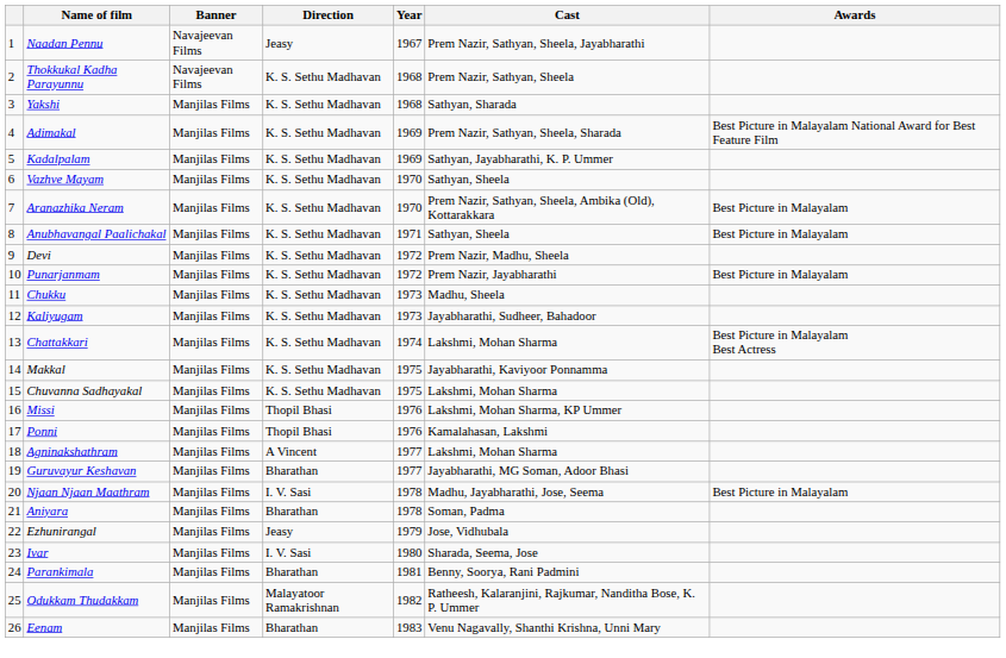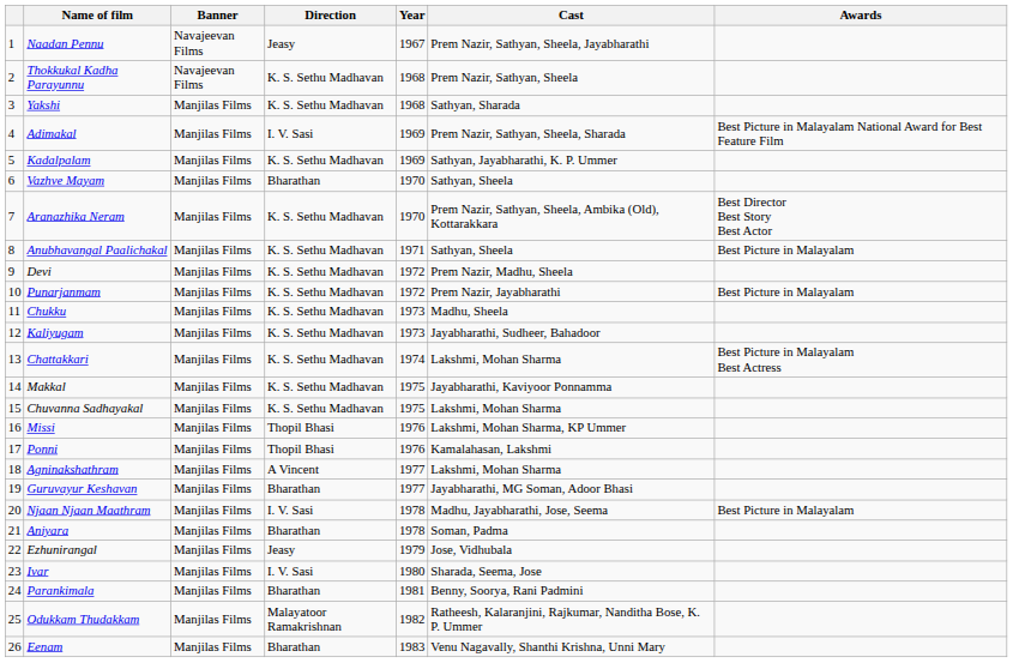 <table class="wikitable sortable">
 <tr>
 <th></th>
 <th>Name of film</th>
 <th>Banner</th>
 <th>Direction</th>
 <th>Year</th>
 <th>Cast</th>
 <th>Awards</th>
 </tr>
 <tr>
 <td>1</td>
 <td><em><a href='#'>Naadan Pennu</a></em></td>
 <td>Navajeevan Films</td>
 <td>Jeasy</td>
 <td>1967</td>
 <td>Prem Nazir, Sathyan, Sheela, Jayabharathi</td>
 <td></td>
 </tr>
 <tr>
 <td>2</td>
 <td><em><a href='#'>Thokkukal Kadha Parayunnu</a></em></td>
 <td>Navajeevan Films</td>
 <td>K. S. Sethu Madhavan</td>
 <td>1968</td>
 <td>Prem Nazir, Sathyan, Sheela</td>
 <td></td>
 </tr>
 <tr>
 <td>3</td>
 <td><em><a href='#'>Yakshi</a></em></td>
 <td>Manjilas Films</td>
 <td>K. S. Sethu Madhavan</td>
 <td>1968</td>
 <td>Sathyan, Sharada</td>
 <td></td>
 </tr>
 <tr>
 <td>4</td>
 <td><em><a href='#'>Adimakal</a></em></td>
 <td>Manjilas Films</td>
-<td>K. S. Sethu Madhavan</td>
+<td>I. V. Sasi</td>
 <td>1969</td>
 <td>Prem Nazir, Sathyan, Sheela, Sharada</td>
 <td>Best Picture in Malayalam National Award for Best Feature Film</td>
 </tr>
 <tr>
 <td>5</td>
 <td><em><a href='#'>Kadalpalam</a></em></td>
 <td>Manjilas Films</td>
 <td>K. S. Sethu Madhavan</td>
 <td>1969</td>
 <td>Sathyan, Jayabharathi, K. P. Ummer</td>
 <td></td>
 </tr>
 <tr>
 <td>6</td>
 <td><em><a href='#'>Vazhve Mayam</a></em></td>
 <td>Manjilas Films</td>
-<td>K. S. Sethu Madhavan</td>
+<td>Bharathan</td>
 <td>1970</td>
 <td>Sathyan, Sheela</td>
 <td></td>
 </tr>
 <tr>
 <td>7</td>
 <td><em><a href='#'>Aranazhika Neram</a></em></td>
 <td>Manjilas Films</td>
 <td>K. S. Sethu Madhavan</td>
 <td>1970</td>
 <td>Prem Nazir, Sathyan, Sheela, Ambika (Old), Kottarakkara</td>
-<td>Best Picture in Malayalam</td>
+<td>Best Director <br>Best Story <br>Best Actor</td>
 </tr>
 <tr>
 <td>8</td>
 <td><em><a href='#'>Anubhavangal Paalichakal</a></em></td>
 <td>Manjilas Films</td>
 <td>K. S. Sethu Madhavan</td>
 <td>1971</td>
 <td>Sathyan, Sheela</td>
 <td>Best Picture in Malayalam</td>
 </tr>
 <tr>
 <td>9</td>
 <td><em>Devi</em></td>
 <td>Manjilas Films</td>
 <td>K. S. Sethu Madhavan</td>
 <td>1972</td>
 <td>Prem Nazir, Madhu, Sheela</td>
 <td></td>
 </tr>
 <tr>
 <td>10</td>
 <td><em><a href='#'>Punarjanmam</a></em></td>
 <td>Manjilas Films</td>
 <td>K. S. Sethu Madhavan</td>
 <td>1972</td>
 <td>Prem Nazir, Jayabharathi</td>
 <td>Best Picture in Malayalam</td>
 </tr>
 <tr>
 <td>11</td>
 <td><em><a href='#'>Chukku</a></em></td>
 <td>Manjilas Films</td>
 <td>K. S. Sethu Madhavan</td>
 <td>1973</td>
 <td>Madhu, Sheela</td>
 <td></td>
 </tr>
 <tr>
 <td>12</td>
 <td><em><a href='#'>Kaliyugam</a></em></td>
 <td>Manjilas Films</td>
 <td>K. S. Sethu Madhavan</td>
 <td>1973</td>
 <td>Jayabharathi, Sudheer, Bahadoor</td>
 <td></td>
 </tr>
 <tr>
 <td>13</td>
 <td><em><a href='#'>Chattakkari</a></em></td>
 <td>Manjilas Films</td>
 <td>K. S. Sethu Madhavan</td>
 <td>1974</td>
 <td>Lakshmi, Mohan Sharma</td>
 <td>Best Picture in Malayalam<br>Best Actress</td>
 </tr>
 <tr>
 <td>14</td>
 <td><em>Makkal</em></td>
 <td>Manjilas Films</td>
 <td>K. S. Sethu Madhavan</td>
 <td>1975</td>
 <td>Jayabharathi, Kaviyoor Ponnamma</td>
 <td></td>
 </tr>
 <tr>
 <td>15</td>
 <td><em>Chuvanna Sadhayakal</em></td>
 <td>Manjilas Films</td>
 <td>K. S. Sethu Madhavan</td>
 <td>1975</td>
 <td>Lakshmi, Mohan Sharma</td>
 <td></td>
 </tr>
 <tr>
 <td>16</td>
 <td><em><a href='#'>Missi</a></em></td>
 <td>Manjilas Films</td>
 <td>Thopil Bhasi</td>
 <td>1976</td>
 <td>Lakshmi, Mohan Sharma, KP Ummer</td>
 <td></td>
 </tr>
 <tr>
 <td>17</td>
 <td><em><a href='#'>Ponni</a></em></td>
 <td>Manjilas Films</td>
 <td>Thopil Bhasi</td>
 <td>1976</td>
 <td>Kamalahasan, Lakshmi</td>
 <td></td>
 </tr>
 <tr>
 <td>18</td>
 <td><em><a href='#'>Agninakshathram</a></em></td>
 <td>Manjilas Films</td>
 <td>A Vincent</td>
 <td>1977</td>
 <td>Lakshmi, Mohan Sharma</td>
 <td></td>
 </tr>
 <tr>
 <td>19</td>
 <td><em><a href='#'>Guruvayur Keshavan</a></em></td>
 <td>Manjilas Films</td>
 <td>Bharathan</td>
 <td>1977</td>
 <td>Jayabharathi, MG Soman, Adoor Bhasi</td>
 <td></td>
 </tr>
 <tr>
 <td>20</td>
 <td><em><a href='#'>Njaan Njaan Maathram</a></em></td>
 <td>Manjilas Films</td>
 <td>I. V. Sasi</td>
 <td>1978</td>
 <td>Madhu, Jayabharathi, Jose, Seema</td>
 <td>Best Picture in Malayalam</td>
 </tr>
 <tr>
 <td>21</td>
 <td><em><a href='#'>Aniyara</a></em></td>
 <td>Manjilas Films</td>
 <td>Bharathan</td>
 <td>1978</td>
 <td>Soman, Padma</td>
 <td></td>
 </tr>
 <tr>
 <td>22</td>
 <td><em>Ezhunirangal</em></td>
 <td>Manjilas Films</td>
 <td>Jeasy</td>
 <td>1979</td>
 <td>Jose, Vidhubala</td>
 <td></td>
 </tr>
 <tr>
 <td>23</td>
 <td><em><a href='#'>Ivar</a></em></td>
 <td>Manjilas Films</td>
 <td>I. V. Sasi</td>
 <td>1980</td>
 <td>Sharada, Seema, Jose</td>
 <td></td>
 </tr>
 <tr>
 <td>24</td>
 <td><em><a href='#'>Parankimala</a></em></td>
 <td>Manjilas Films</td>
 <td>Bharathan</td>
 <td>1981</td>
 <td>Benny, Soorya, Rani Padmini</td>
 <td></td>
 </tr>
 <tr>
 <td>25</td>
 <td><em><a href='#'>Odukkam Thudakkam</a></em></td>
 <td>Manjilas Films</td>
 <td>Malayatoor Ramakrishnan</td>
 <td>1982</td>
 <td>Ratheesh, Kalaranjini, Rajkumar, Nanditha Bose, K. P. Ummer</td>
 <td></td>
 </tr>
 <tr>
 <td>26</td>
 <td><em><a href='#'>Eenam</a></em></td>
 <td>Manjilas Films</td>
 <td>Bharathan</td>
 <td>1983</td>
 <td>Venu Nagavally, Shanthi Krishna, Unni Mary</td>
 <td></td>
 </tr>
 </table>
